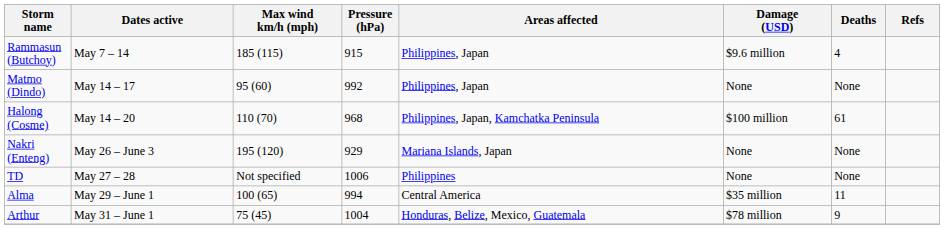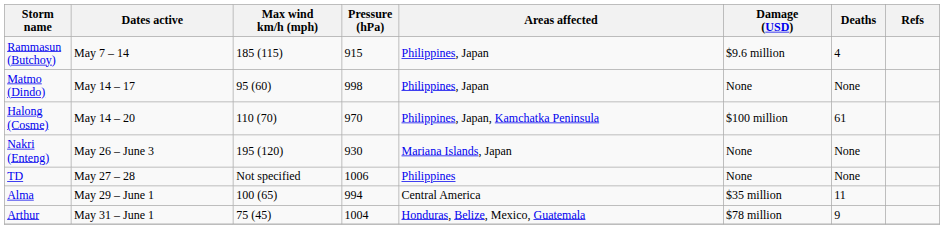 <table class="wikitable sortable">
 <tr>
 <th width="5%">Storm name</th>
 <th width="15%">Dates active</th>
 <th width="10%">Max wind<br>km/h (mph)</th>
 <th width="5%">Pressure<br>(hPa)</th>
 <th width="30%">Areas affected</th>
 <th width="10%">Damage<br>(<a href='#'>USD</a>)</th>
 <th width="5%">Deaths</th>
 <th width="5%">Refs</th>
 </tr>
 <tr>
 <td><a href='#'>Rammasun (Butchoy)</a></td>
 <td>May 7 – 14</td>
 <td>185 (115)</td>
 <td>915</td>
 <td><a href='#'>Philippines</a>, Japan</td>
 <td>$9.6 million</td>
 <td>4</td>
 <td></td>
 </tr>
 <tr>
 <td><a href='#'>Matmo (Dindo)</a></td>
 <td>May 14 – 17</td>
 <td>95 (60)</td>
-<td>992</td>
+<td>998</td>
 <td><a href='#'>Philippines</a>, Japan</td>
 <td>None</td>
 <td>None</td>
 <td></td>
 </tr>
 <tr>
 <td><a href='#'>Halong (Cosme)</a></td>
 <td>May 14 – 20</td>
 <td>110 (70)</td>
-<td>968</td>
+<td>970</td>
 <td><a href='#'>Philippines</a>, Japan, <a href='#'>Kamchatka Peninsula</a></td>
 <td>$100 million</td>
 <td>61</td>
 <td></td>
 </tr>
 <tr>
 <td><a href='#'>Nakri (Enteng)</a></td>
 <td>May 26 – June 3</td>
 <td>195 (120)</td>
-<td>929</td>
+<td>930</td>
 <td><a href='#'>Mariana Islands</a>, Japan</td>
 <td>None</td>
 <td>None</td>
 <td></td>
 </tr>
 <tr>
 <td><a href='#'>TD</a></td>
 <td>May 27 – 28</td>
 <td>Not specified</td>
 <td>1006</td>
 <td><a href='#'>Philippines</a></td>
 <td>None</td>
 <td>None</td>
 <td></td>
 </tr>
 <tr>
 <td><a href='#'>Alma</a></td>
 <td>May 29 – June 1</td>
 <td>100 (65)</td>
 <td>994</td>
 <td>Central America</td>
 <td>$35 million</td>
 <td>11</td>
 <td></td>
 </tr>
 <tr>
 <td><a href='#'>Arthur</a></td>
 <td>May 31 – June 1</td>
 <td>75 (45)</td>
 <td>1004</td>
 <td><a href='#'>Honduras</a>, <a href='#'>Belize</a>, Mexico, <a href='#'>Guatemala</a></td>
 <td>$78 million</td>
 <td>9</td>
 <td></td>
 </tr>
 <tr>
 </tr>
 </table>
